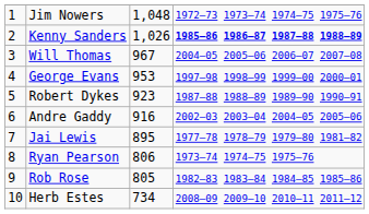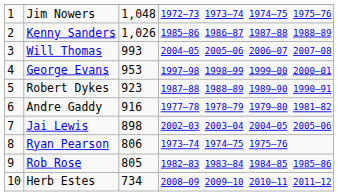 <table class="wikitable">
 <tr>
 </tr>
 <tr>
 <td>1</td>
 <td>Jim Nowers</td>
 <td>1,048</td>
 <td style="font-size:80%;"><a href='#'>1972–73</a> <a href='#'>1973–74</a> <a href='#'>1974–75</a> <a href='#'>1975–76</a></td>
 </tr>
 <tr>
 <td>2</td>
 <td><a href='#'>Kenny Sanders</a></td>
 <td>1,026</td>
-<td style="font-size:80%;"><strong><a href='#'>1985–86</a> <a href='#'>1986–87</a> <a href='#'>1987–88</a> <a href='#'>1988–89</a></strong></td>
+<td style="font-size:80%;"><a href='#'>1985–86</a> <a href='#'>1986–87</a> <a href='#'>1987–88</a> <a href='#'>1988–89</a></td>
 </tr>
 <tr>
 <td>3</td>
 <td><a href='#'>Will Thomas</a></td>
-<td>967</td>
+<td>993</td>
 <td style="font-size:80%;"><a href='#'>2004–05</a> <a href='#'>2005–06</a> <a href='#'>2006–07</a> <a href='#'>2007–08</a></td>
 </tr>
 <tr>
 <td>4</td>
 <td><a href='#'>George Evans</a></td>
 <td>953</td>
 <td style="font-size:80%;"><a href='#'>1997–98</a> <a href='#'>1998–99</a> <a href='#'>1999–00</a> <a href='#'>2000–01</a></td>
 </tr>
 <tr>
 <td>5</td>
 <td>Robert Dykes</td>
 <td>923</td>
 <td style="font-size:80%;"><a href='#'>1987–88</a> <a href='#'>1988–89</a> <a href='#'>1989–90</a> <a href='#'>1990–91</a></td>
 </tr>
 <tr>
 <td>6</td>
 <td>Andre Gaddy</td>
 <td>916</td>
-<td style="font-size:80%;"><a href='#'>2002–03</a> <a href='#'>2003–04</a> <a href='#'>2004–05</a> <a href='#'>2005–06</a></td>
+<td style="font-size:80%;"><a href='#'>1977–78</a> <a href='#'>1978–79</a> <a href='#'>1979–80</a> <a href='#'>1981–82</a></td>
 </tr>
 <tr>
 <td>7</td>
 <td><a href='#'>Jai Lewis</a></td>
-<td>895</td>
-<td style="font-size:80%;"><a href='#'>1977–78</a> <a href='#'>1978–79</a> <a href='#'>1979–80</a> <a href='#'>1981–82</a></td>
+<td>898</td>
+<td style="font-size:80%;"><a href='#'>2002–03</a> <a href='#'>2003–04</a> <a href='#'>2004–05</a> <a href='#'>2005–06</a></td>
 </tr>
 <tr>
 <td>8</td>
 <td><a href='#'>Ryan Pearson</a></td>
 <td>806</td>
 <td style="font-size:80%;"><a href='#'>1973–74</a> <a href='#'>1974–75</a> <a href='#'>1975–76</a></td>
 </tr>
 <tr>
 <td>9</td>
 <td><a href='#'>Rob Rose</a></td>
 <td>805</td>
 <td style="font-size:80%;"><a href='#'>1982–83</a> <a href='#'>1983–84</a> <a href='#'>1984–85</a> <a href='#'>1985–86</a></td>
 </tr>
 <tr>
 <td>10</td>
 <td>Herb Estes</td>
 <td>734</td>
 <td style="font-size:80%;"><a href='#'>2008–09</a> <a href='#'>2009–10</a> <a href='#'>2010–11</a> <a href='#'>2011–12</a></td>
 </tr>
 </table>
